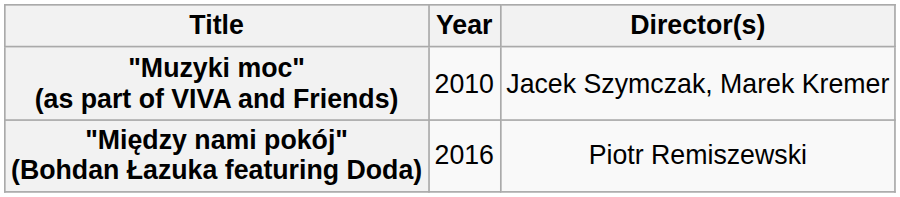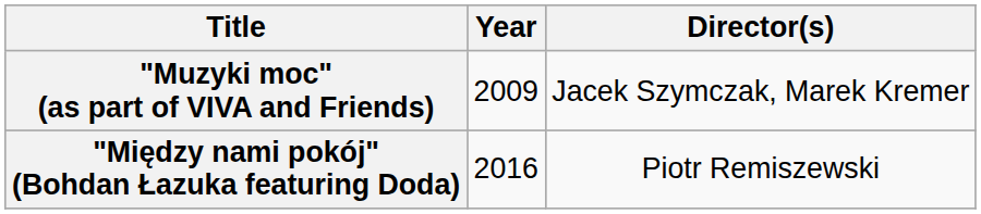 <table class="wikitable plainrowheaders" style="text-align:center;">
 <tr>
 <th scope="col">Title</th>
 <th scope="col">Year</th>
 <th scope="col">Director(s)</th>
 </tr>
 <tr>
 <th scope="row">"Muzyki moc"<br><span>(as part of VIVA and Friends)</span></th>
-<td>2010</td>
+<td>2009</td>
 <td>Jacek Szymczak, Marek Kremer</td>
 </tr>
 <tr>
 <th scope="row">"Między nami pokój"<br><span>(Bohdan Łazuka featuring Doda)</span></th>
 <td>2016</td>
 <td>Piotr Remiszewski</td>
 </tr>
 </table>
